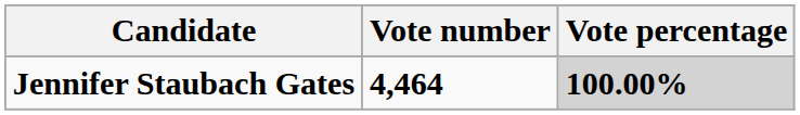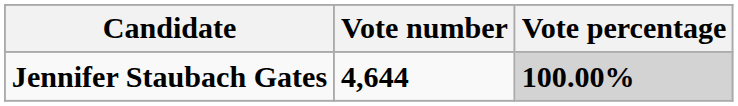 <table class="wikitable">
 <tr>
 <th>Candidate</th>
 <th>Vote number</th>
 <th>Vote percentage</th>
 </tr>
 <tr>
 <td><strong>Jennifer Staubach Gates</strong></td>
-<td><strong>4,464</strong></td>
+<td><strong>4,644</strong></td>
 <td style="background: lightgrey;"><strong>100.00%</strong></td>
 </tr>
 </table>
